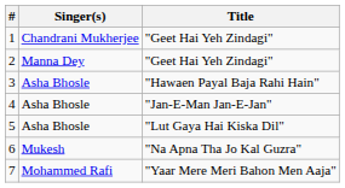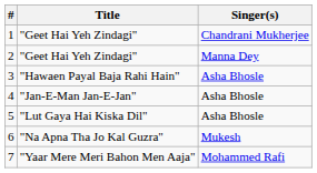 <table class="wikitable" style="font-size:95%;">
 <tr>
 <th>#</th>
+<th>Title</th>
 <th>Singer(s)</th>
-<th>Title</th>
 </tr>
 <tr>
 <td>1</td>
+<td>"Geet Hai Yeh Zindagi"</td>
 <td><a href='#'>Chandrani Mukherjee</a></td>
-<td>"Geet Hai Yeh Zindagi"</td>
 </tr>
 <tr>
 <td>2</td>
+<td>"Geet Hai Yeh Zindagi"</td>
 <td><a href='#'>Manna Dey</a></td>
-<td>"Geet Hai Yeh Zindagi"</td>
 </tr>
 <tr>
 <td>3</td>
+<td>"Hawaen Payal Baja Rahi Hain"</td>
 <td><a href='#'>Asha Bhosle</a></td>
-<td>"Hawaen Payal Baja Rahi Hain"</td>
 </tr>
 <tr>
 <td>4</td>
+<td>"Jan-E-Man Jan-E-Jan"</td>
 <td>Asha Bhosle</td>
-<td>"Jan-E-Man Jan-E-Jan"</td>
 </tr>
 <tr>
 <td>5</td>
+<td>"Lut Gaya Hai Kiska Dil"</td>
 <td>Asha Bhosle</td>
-<td>"Lut Gaya Hai Kiska Dil"</td>
 </tr>
 <tr>
 <td>6</td>
+<td>"Na Apna Tha Jo Kal Guzra"</td>
 <td><a href='#'>Mukesh</a></td>
-<td>"Na Apna Tha Jo Kal Guzra"</td>
 </tr>
 <tr>
 <td>7</td>
+<td>"Yaar Mere Meri Bahon Men Aaja"</td>
 <td><a href='#'>Mohammed Rafi</a></td>
-<td>"Yaar Mere Meri Bahon Men Aaja"</td>
 </tr>
 </table>
